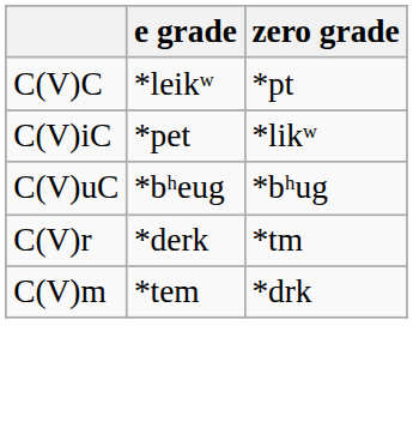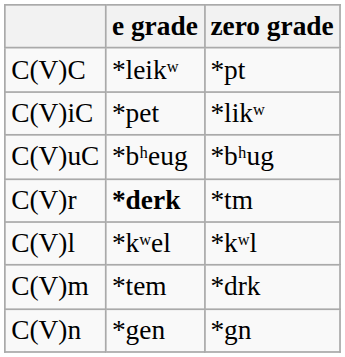 <table class="wikitable">
 <tr>
 <th></th>
 <th>e grade</th>
 <th>zero grade</th>
 </tr>
 <tr>
 <td>C(V)C</td>
 <td>*leikʷ</td>
 <td>*pt</td>
 </tr>
 <tr>
 <td>C(V)iC</td>
 <td>*pet</td>
 <td>*likʷ</td>
 </tr>
 <tr>
 <td>C(V)uC</td>
 <td>*bʰeug</td>
 <td>*bʰug</td>
 </tr>
 <tr>
 <td>C(V)r</td>
-<td>*derk</td>
+<td><strong>*derk</strong></td>
 <td>*tm</td>
+</tr>
+<tr>
+<td>C(V)l</td>
+<td>*kʷel</td>
+<td>*kʷl</td>
 </tr>
 <tr>
 <td>C(V)m</td>
 <td>*tem</td>
 <td>*drk</td>
 </tr>
+<tr>
+<td>C(V)n</td>
+<td>*gen</td>
+<td>*gn</td>
+</tr>
 </table>
